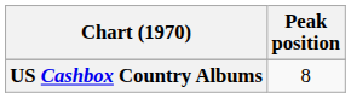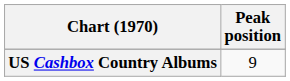 <table class="wikitable plainrowheaders" style="text-align:center">
 <tr>
 <th scope="col">Chart (1970)</th>
 <th scope="col">Peak<br>position</th>
 </tr>
 <tr>
 </tr>
 <tr>
 <th scope="row">US <em><a href='#'>Cashbox</a></em> Country Albums</th>
-<td align="center">8</td>
+<td align="center">9</td>
 </tr>
 </table>
